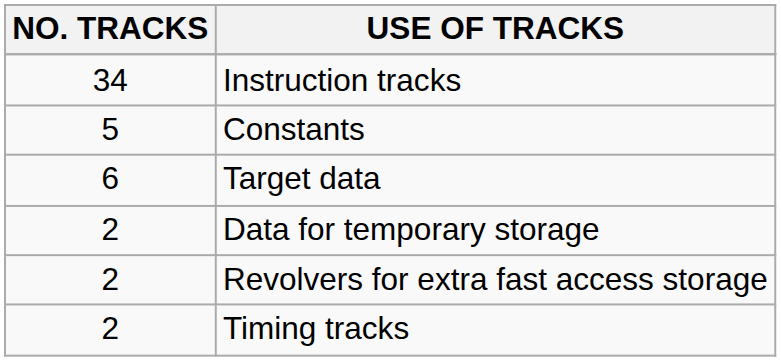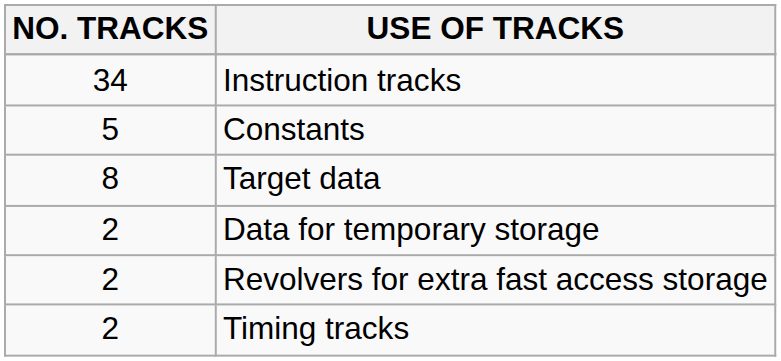 <table class="wikitable">
 <tr>
 <th>NO. TRACKS</th>
 <th>USE OF TRACKS</th>
 </tr>
 <tr>
 </tr>
 <tr>
 <td align="center">34</td>
 <td>Instruction tracks</td>
 </tr>
 <tr>
 <td align="center">5</td>
 <td>Constants</td>
 </tr>
 <tr>
-<td align="center">6</td>
+<td align="center">8</td>
 <td>Target data</td>
 </tr>
 <tr>
 <td align="center">2</td>
 <td>Data for temporary storage</td>
 </tr>
 <tr>
 <td align="center">2</td>
 <td>Revolvers for extra fast access storage</td>
 </tr>
 <tr>
 <td align="center">2</td>
 <td>Timing tracks</td>
 </tr>
 </table>
